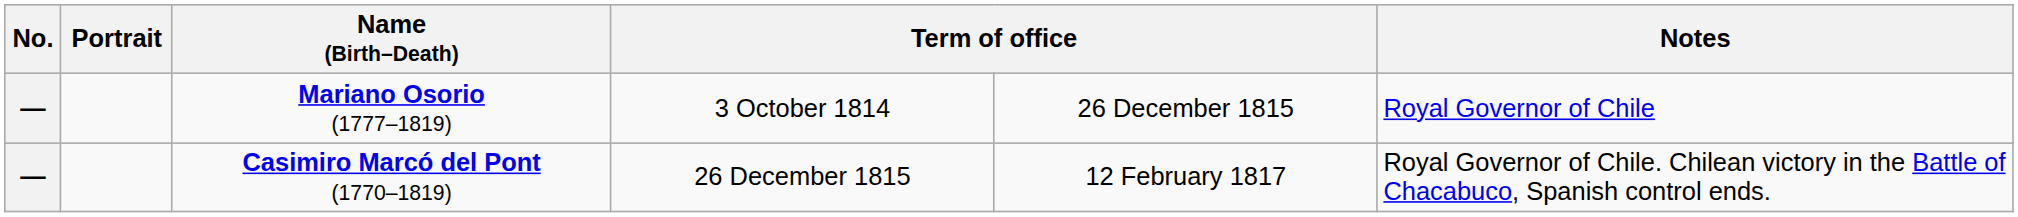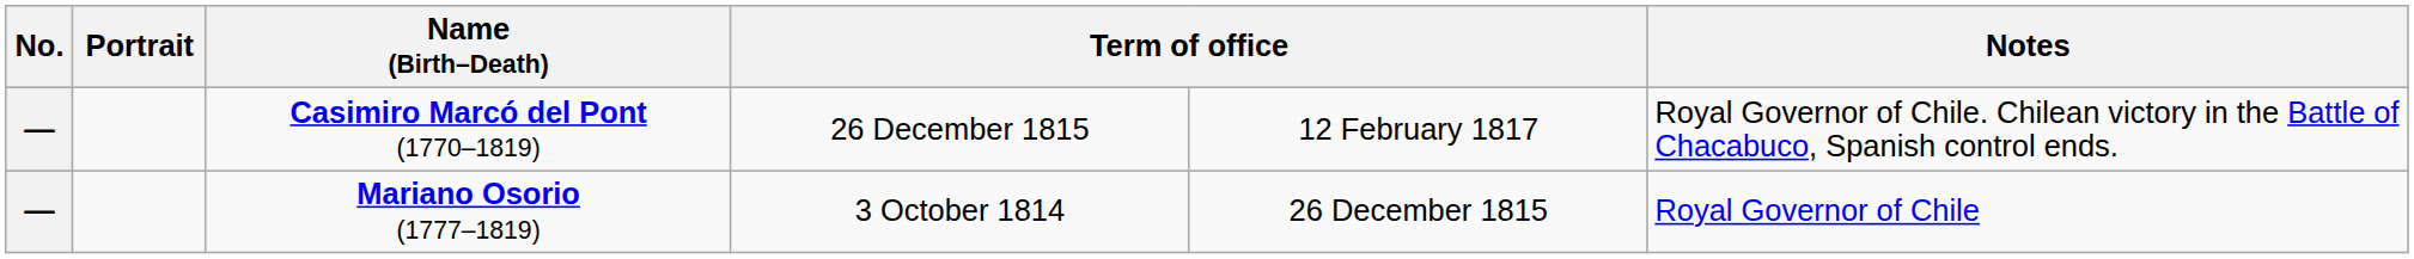 <table class="wikitable" width="100%" style="text-align: center;">
 <tr>
 <th width="2%">No.</th>
 <th width="5%">Portrait</th>
 <th width="20%">Name<br><small>(Birth–Death)</small></th>
 <th colspan="2" width="35%">Term of office</th>
 <th width="29%">Notes</th>
 </tr>
 <tr>
 <th>—</th>
 <td></td>
+<td><strong><a href='#'>Casimiro Marcó del Pont</a></strong><br><small>(1770–1819)</small></td>
+<td>26 December 1815</td>
+<td>12 February 1817</td>
+<td align=left>Royal Governor of Chile. Chilean victory in the <a href='#'>Battle of Chacabuco</a>, Spanish control ends.</td>
+</tr>
+<tr>
+<th>—</th>
+<td></td>
 <td><strong><a href='#'>Mariano Osorio</a></strong><br><small>(1777–1819)</small></td>
 <td>3 October 1814</td>
 <td>26 December 1815</td>
 <td align=left><a href='#'>Royal Governor of Chile</a></td>
 </tr>
-<tr>
-<th>—</th>
-<td></td>
-<td><strong><a href='#'>Casimiro Marcó del Pont</a></strong><br><small>(1770–1819)</small></td>
-<td>26 December 1815</td>
-<td>12 February 1817</td>
-<td align=left>Royal Governor of Chile. Chilean victory in the <a href='#'>Battle of Chacabuco</a>, Spanish control ends.</td>
-</tr>
 </table>
